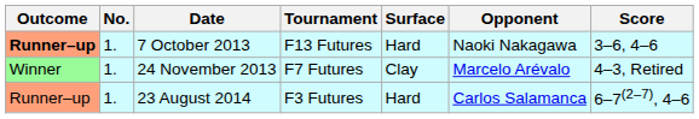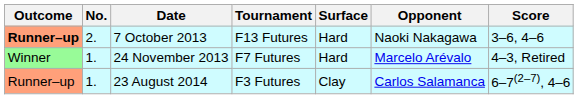 <table class=wikitable style=font-size:90%>
 <tr>
 <th>Outcome</th>
 <th>No.</th>
 <th>Date</th>
 <th>Tournament</th>
 <th>Surface</th>
 <th>Opponent</th>
 <th>Score</th>
 </tr>
 <tr bgcolor=CFFCFF>
 <td bgcolor="FFA07A"><strong>Runner–up</strong></td>
-<td>1.</td>
+<td>2.</td>
 <td>7 October 2013</td>
 <td>F13 Futures</td>
 <td>Hard</td>
 <td> Naoki Nakagawa</td>
 <td>3–6, 4–6</td>
 </tr>
 <tr bgcolor=CFFCFF>
 <td style="background:#98FB98">Winner</td>
 <td>1.</td>
 <td>24 November 2013</td>
 <td>F7 Futures</td>
-<td>Clay</td>
+<td>Hard</td>
 <td> <a href='#'>Marcelo Arévalo</a></td>
 <td>4–3, Retired</td>
 </tr>
 <tr bgcolor=CFFCFF>
 <td bgcolor="FFA07A">Runner–up</td>
 <td>1.</td>
 <td>23 August 2014</td>
 <td>F3 Futures</td>
-<td>Hard</td>
+<td>Clay</td>
 <td> <a href='#'>Carlos Salamanca</a></td>
 <td>6–7<sup>(2–7)</sup>, 4–6</td>
 </tr>
 </table>
